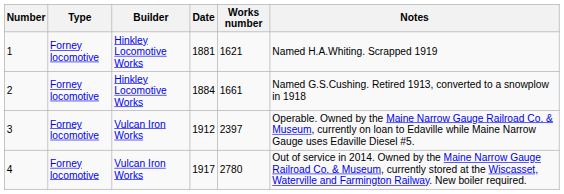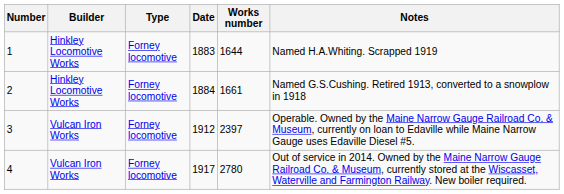 <table class="wikitable">
 <tr>
 <th>Number</th>
+<th>Builder</th>
 <th>Type</th>
-<th>Builder</th>
 <th>Date</th>
 <th>Works number</th>
 <th>Notes</th>
 </tr>
 <tr>
 <td>1</td>
+<td><a href='#'>Hinkley Locomotive Works</a></td>
 <td> <a href='#'>Forney locomotive</a></td>
-<td><a href='#'>Hinkley Locomotive Works</a></td>
-<td>1881</td>
-<td>1621</td>
+<td>1883</td>
+<td>1644</td>
 <td>Named H.A.Whiting.  Scrapped 1919</td>
 </tr>
 <tr>
 <td>2</td>
+<td><a href='#'>Hinkley Locomotive Works</a></td>
 <td> <a href='#'>Forney locomotive</a></td>
-<td><a href='#'>Hinkley Locomotive Works</a></td>
 <td>1884</td>
 <td>1661</td>
 <td>Named G.S.Cushing.  Retired 1913, converted to a snowplow in 1918</td>
 </tr>
 <tr>
 <td>3</td>
+<td><a href='#'>Vulcan Iron Works</a></td>
 <td> <a href='#'>Forney locomotive</a></td>
-<td><a href='#'>Vulcan Iron Works</a></td>
 <td>1912</td>
 <td>2397</td>
 <td>Operable. Owned by the <a href='#'>Maine Narrow Gauge Railroad Co. & Museum</a>, currently on loan to Edaville while Maine Narrow Gauge uses Edaville Diesel #5.</td>
 </tr>
 <tr>
 <td>4</td>
+<td><a href='#'>Vulcan Iron Works</a></td>
 <td> <a href='#'>Forney locomotive</a></td>
-<td><a href='#'>Vulcan Iron Works</a></td>
 <td>1917</td>
 <td>2780</td>
 <td>Out of service in 2014.  Owned by the <a href='#'>Maine Narrow Gauge Railroad Co. & Museum</a>, currently stored at the <a href='#'>Wiscasset, Waterville and Farmington Railway</a>.  New boiler required. </td>
 </tr>
 </table>
